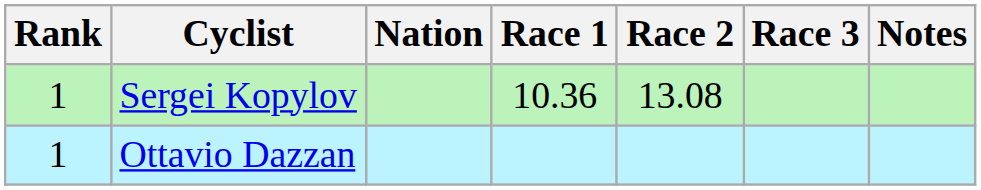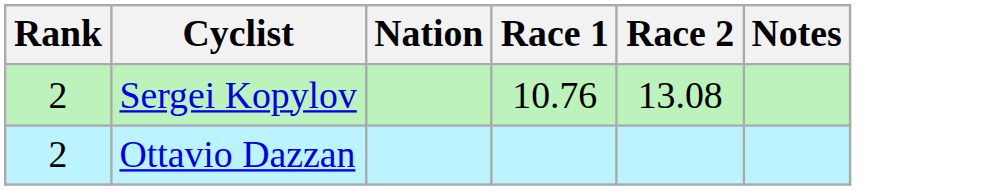 <table class="wikitable sortable" style="text-align:center;">
 <tr>
 <th>Rank</th>
 <th>Cyclist</th>
 <th>Nation</th>
 <th>Race 1</th>
 <th>Race 2</th>
-<th>Race 3</th>
 <th>Notes</th>
 </tr>
 <tr bgcolor=bbf3bb>
-<td>1</td>
+<td>2</td>
 <td align=left><a href='#'>Sergei Kopylov</a></td>
 <td align=left></td>
-<td>10.36</td>
+<td>10.76</td>
 <td>13.08</td>
-<td></td>
 <td></td>
 </tr>
 <tr bgcolor=bbf3ff>
-<td>1</td>
+<td>2</td>
 <td align=left><a href='#'>Ottavio Dazzan</a></td>
 <td align=left></td>
 <td></td>
 <td></td>
 <td></td>
-<td></td>
 </tr>
 </table>
